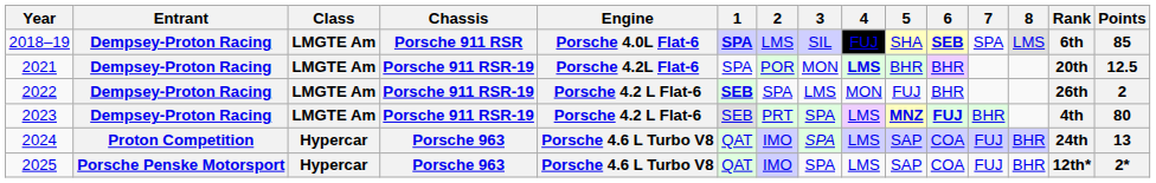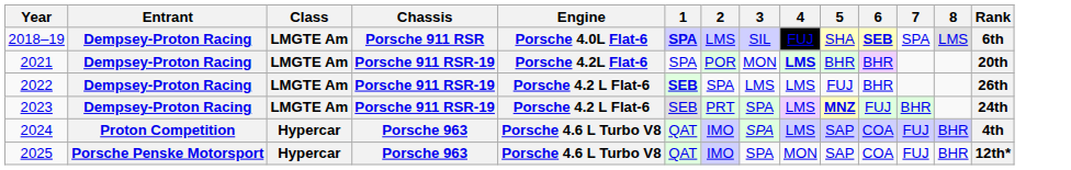 <table class="wikitable" style="text-align:center; font-size:85%">
 <tr>
 <th>Year</th>
 <th>Entrant</th>
 <th>Class</th>
 <th>Chassis</th>
 <th>Engine</th>
 <th>1</th>
 <th>2</th>
 <th>3</th>
 <th>4</th>
 <th>5</th>
 <th>6</th>
 <th>7</th>
 <th>8</th>
 <th>Rank</th>
-<th>Points</th>
 </tr>
 <tr>
 <td nowrap><a href='#'>2018–19</a></td>
 <th nowrap><a href='#'>Dempsey-Proton Racing</a></th>
 <th nowrap>LMGTE Am</th>
 <th nowrap><a href='#'>Porsche 911 RSR</a></th>
 <th nowrap><a href='#'>Porsche</a> 4.0L <a href='#'>Flat-6</a></th>
 <td style="background:#CFCFFF;"><strong><a href='#'>SPA</a></strong><br></td>
 <td style="background:#CFCFFF;"><a href='#'>LMS</a><br></td>
 <td style="background:#CFCFFF;"><a href='#'>SIL</a> <br></td>
 <td style="background:#000000;color:white"><a href='#'><span>FUJ</span></a><br></td>
 <td style="background:#ffffbf;"><a href='#'>SHA</a><br></td>
 <td style="background:#ffffbf;"><strong><a href='#'>SEB</a></strong><br></td>
 <td style="background:#;"><a href='#'>SPA</a></td>
 <td style="background:#DFDFDF;"><a href='#'>LMS</a><br></td>
 <th>6th</th>
-<th>85</th>
 </tr>
 <tr>
 <td><a href='#'>2021</a></td>
 <th nowrap><a href='#'>Dempsey-Proton Racing</a></th>
 <th nowrap>LMGTE Am</th>
 <th nowrap><a href='#'>Porsche 911 RSR-19</a></th>
 <th nowrap><a href='#'>Porsche</a> 4.2L <a href='#'>Flat-6</a></th>
 <td style="background:#;"><a href='#'>SPA</a></td>
 <td style="background:#DFFFDF;"><a href='#'>POR</a><br></td>
 <td style="background:#;"><a href='#'>MON</a></td>
 <td style="background:#DFFFDF;"><strong><a href='#'>LMS</a></strong><br></td>
 <td style="background:#DFFFDF;"><a href='#'>BHR</a><br></td>
 <td style="background:#EFCFFF;"><a href='#'>BHR</a><br></td>
 <td></td>
 <td></td>
 <th>20th</th>
-<th>12.5</th>
 </tr>
 <tr>
 <td><a href='#'>2022</a></td>
 <th nowrap><a href='#'>Dempsey-Proton Racing</a></th>
 <th nowrap>LMGTE Am</th>
 <th nowrap><a href='#'>Porsche 911 RSR-19</a></th>
 <th nowrap><a href='#'>Porsche</a> 4.2 L Flat-6</th>
 <td style="background:#dfffdf;"><strong><a href='#'>SEB</a><br></strong></td>
 <td style="background:#;"><a href='#'>SPA</a></td>
 <td style="background:#;"><a href='#'>LMS</a></td>
-<td style="background:#;"><a href='#'>MON</a></td>
+<td style="background:#;"><a href='#'>LMS</a><br></td>
 <td style="background:#;"><a href='#'>FUJ</a></td>
 <td style="background:#;"><a href='#'>BHR</a></td>
 <td></td>
 <td></td>
 <th>26th</th>
-<th>2</th>
 </tr>
 <tr>
 <td><a href='#'>2023</a></td>
 <th nowrap><a href='#'>Dempsey-Proton Racing</a></th>
 <th nowrap>LMGTE Am</th>
 <th nowrap><a href='#'>Porsche 911 RSR-19</a></th>
 <th nowrap><a href='#'>Porsche</a> 4.2 L Flat-6</th>
 <td style="background:#DFDFDF;"><a href='#'>SEB</a><br></td>
 <td style="background:#DFFFDF;"><a href='#'>PRT</a><br></td>
 <td style="background:#DFFFDF;"><a href='#'>SPA</a><br></td>
 <td style="background:#EFCFFF;"><a href='#'>LMS</a><br></td>
 <td style="background:#FFFFBF;"><strong><a href='#'>MNZ</a><br></strong></td>
-<td style="background:#DFFFDF;"><strong><a href='#'>FUJ</a><br></strong></td>
+<td style="background:#DFFFDF;"><a href='#'>FUJ</a><br></td>
 <td style="background:#DFFFDF;"><a href='#'>BHR</a><br></td>
 <td></td>
-<th>4th</th>
-<th>80</th>
+<th>24th</th>
 </tr>
 <tr>
 <td><a href='#'>2024</a></td>
 <th nowrap><a href='#'>Proton Competition</a></th>
 <th>Hypercar</th>
 <th nowrap><a href='#'>Porsche 963</a></th>
 <th nowrap><a href='#'>Porsche</a> 4.6 L Turbo V8</th>
 <td style="background:#DFFFDF;"><a href='#'>QAT</a><br></td>
 <td style="background:#CFCFFF;"><a href='#'>IMO</a><br></td>
 <td style="background:#DFFFDF;"><em><a href='#'>SPA</a></em><br></td>
 <td style="background:#CFCFFF;"><a href='#'>LMS</a><br></td>
 <td style="background:#CFCFFF;"><a href='#'>SAP</a><br></td>
 <td style="background:#CFCFFF;"><a href='#'>COA</a><br></td>
 <td style="background:#CFCFFF;"><a href='#'>FUJ</a><br></td>
 <td style="background:#CFCFFF;"><a href='#'>BHR</a><br></td>
-<th>24th</th>
-<th>13</th>
+<th>4th</th>
 </tr>
 <tr>
 <td><a href='#'>2025</a></td>
 <th nowrap><a href='#'>Porsche Penske Motorsport</a></th>
 <th>Hypercar</th>
 <th nowrap><a href='#'>Porsche 963</a></th>
 <th nowrap><a href='#'>Porsche</a> 4.6 L Turbo V8</th>
 <td style="background:#DFFFDF;"><a href='#'>QAT</a><br></td>
 <td style="background:#CFCFFF;"><a href='#'>IMO</a><br></td>
 <td style="background:#;"><a href='#'>SPA</a><br></td>
-<td style="background:#;"><a href='#'>LMS</a><br></td>
+<td style="background:#;"><a href='#'>MON</a></td>
 <td style="background:#;"><a href='#'>SAP</a><br></td>
 <td style="background:#;"><a href='#'>COA</a><br></td>
 <td style="background:#;"><a href='#'>FUJ</a><br></td>
 <td style="background:#;"><a href='#'>BHR</a><br></td>
 <th>12th*</th>
-<th>2*</th>
 </tr>
 </table>
